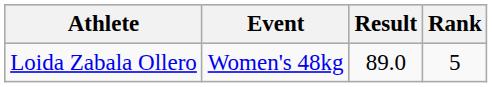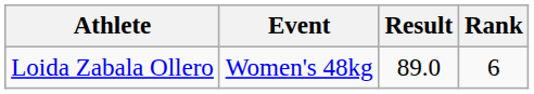 <table class=wikitable style="font-size:90%">
 <tr>
 <th>Athlete</th>
 <th>Event</th>
 <th>Result</th>
 <th>Rank</th>
 </tr>
 <tr>
 <td><a href='#'>Loida Zabala Ollero</a></td>
 <td><a href='#'>Women's 48kg</a></td>
 <td style="text-align:center;">89.0</td>
-<td style="text-align:center;">5</td>
+<td style="text-align:center;">6</td>
 </tr>
 </table>
